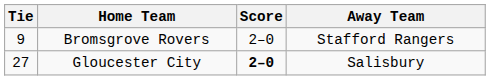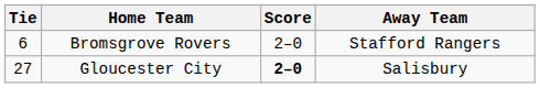 <table class="wikitable" style="text-align:center;">
 <tr>
 <th width=20>Tie</th>
 <th width=175>Home Team</th>
 <th width=20>Score</th>
 <th width=175>Away Team</th>
 </tr>
 <tr>
-<td>9</td>
+<td>6</td>
 <td>Bromsgrove Rovers</td>
 <td>2–0</td>
 <td>Stafford Rangers</td>
 </tr>
 <tr>
 <td>27</td>
 <td>Gloucester City</td>
 <td><strong>2–0</strong></td>
 <td>Salisbury</td>
 </tr>
 </table>
